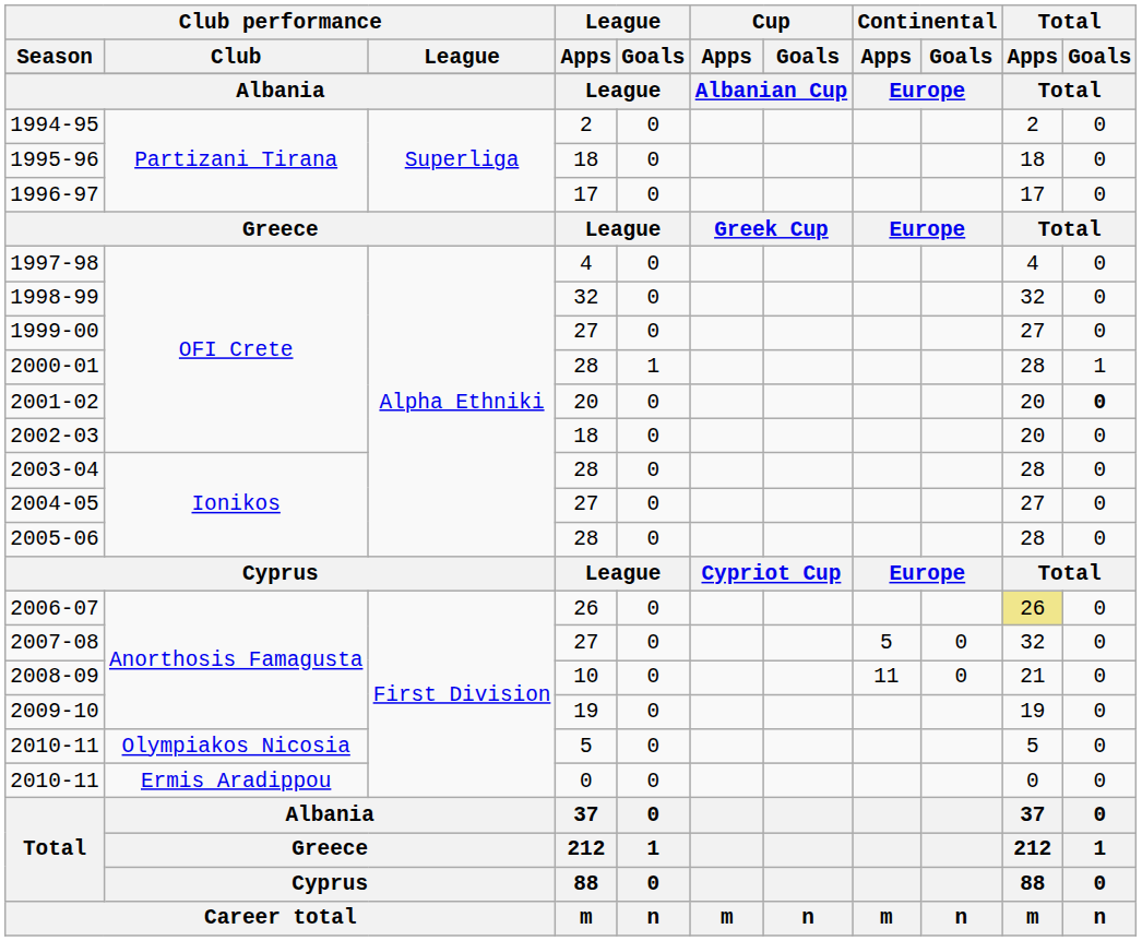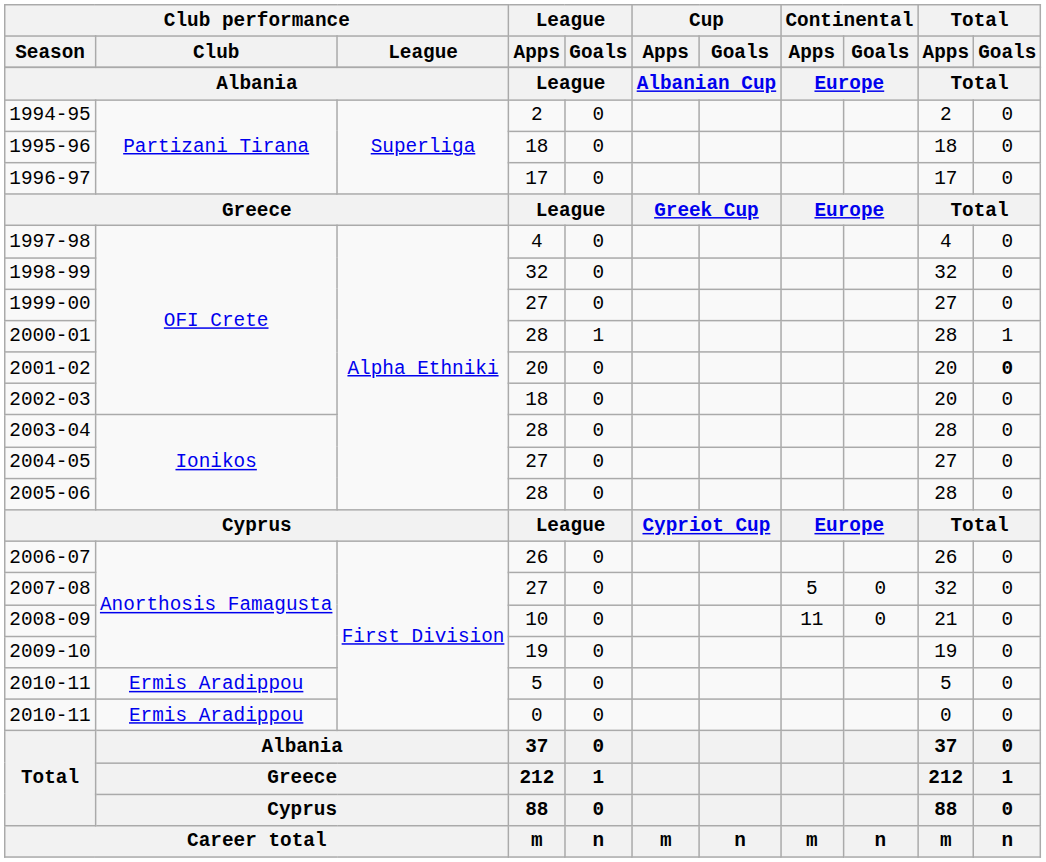 <table class="wikitable" style="text-align:center">
 <tr>
 <th colspan=3>Club performance</th>
 <th colspan=2>League</th>
 <th colspan=2>Cup</th>
 <th colspan=2>Continental</th>
 <th colspan=2>Total</th>
 </tr>
 <tr>
 <th>Season</th>
 <th>Club</th>
 <th>League</th>
 <th>Apps</th>
 <th>Goals</th>
 <th>Apps</th>
 <th>Goals</th>
 <th>Apps</th>
 <th>Goals</th>
 <th>Apps</th>
 <th>Goals</th>
 </tr>
 <tr>
 </tr>
 <tr>
 <th colspan=3>Albania</th>
 <th colspan=2>League</th>
 <th colspan=2><a href='#'>Albanian Cup</a></th>
 <th colspan=2><a href='#'>Europe</a></th>
 <th colspan=2>Total</th>
 </tr>
 <tr>
 <td>1994-95</td>
 <td rowspan="3"><a href='#'>Partizani Tirana</a></td>
 <td rowspan="3"><a href='#'>Superliga</a></td>
 <td>2</td>
 <td>0</td>
 <td></td>
 <td></td>
 <td></td>
 <td></td>
 <td>2</td>
 <td>0</td>
 </tr>
 <tr>
 <td>1995-96</td>
 <td>18</td>
 <td>0</td>
 <td></td>
 <td></td>
 <td></td>
 <td></td>
 <td>18</td>
 <td>0</td>
 </tr>
 <tr>
 <td>1996-97</td>
 <td>17</td>
 <td>0</td>
 <td></td>
 <td></td>
 <td></td>
 <td></td>
 <td>17</td>
 <td>0</td>
 </tr>
 <tr>
 <th colspan=3>Greece</th>
 <th colspan=2>League</th>
 <th colspan=2><a href='#'>Greek Cup</a></th>
 <th colspan=2><a href='#'>Europe</a></th>
 <th colspan=2>Total</th>
 </tr>
 <tr>
 <td>1997-98</td>
 <td rowspan="6"><a href='#'>OFI Crete</a></td>
 <td rowspan="9"><a href='#'>Alpha Ethniki</a></td>
 <td>4</td>
 <td>0</td>
 <td></td>
 <td></td>
 <td></td>
 <td></td>
 <td>4</td>
 <td>0</td>
 </tr>
 <tr>
 <td>1998-99</td>
 <td>32</td>
 <td>0</td>
 <td></td>
 <td></td>
 <td></td>
 <td></td>
 <td>32</td>
 <td>0</td>
 </tr>
 <tr>
 <td>1999-00</td>
 <td>27</td>
 <td>0</td>
 <td></td>
 <td></td>
 <td></td>
 <td></td>
 <td>27</td>
 <td>0</td>
 </tr>
 <tr>
 <td>2000-01</td>
 <td>28</td>
 <td>1</td>
 <td></td>
 <td></td>
 <td></td>
 <td></td>
 <td>28</td>
 <td>1</td>
 </tr>
 <tr>
 <td>2001-02</td>
 <td>20</td>
 <td>0</td>
 <td></td>
 <td></td>
 <td></td>
 <td></td>
 <td>20</td>
 <td><strong>0</strong></td>
 </tr>
 <tr>
 <td>2002-03</td>
 <td>18</td>
 <td>0</td>
 <td></td>
 <td></td>
 <td></td>
 <td></td>
 <td>20</td>
 <td>0</td>
 </tr>
 <tr>
 <td>2003-04</td>
 <td rowspan="3"><a href='#'>Ionikos</a></td>
 <td>28</td>
 <td>0</td>
 <td></td>
 <td></td>
 <td></td>
 <td></td>
 <td>28</td>
 <td>0</td>
 </tr>
 <tr>
 <td>2004-05</td>
 <td>27</td>
 <td>0</td>
 <td></td>
 <td></td>
 <td></td>
 <td></td>
 <td>27</td>
 <td>0</td>
 </tr>
 <tr>
 <td>2005-06</td>
 <td>28</td>
 <td>0</td>
 <td></td>
 <td></td>
 <td></td>
 <td></td>
 <td>28</td>
 <td>0</td>
 </tr>
 <tr>
 <th colspan=3>Cyprus</th>
 <th colspan=2>League</th>
 <th colspan=2><a href='#'>Cypriot Cup</a></th>
 <th colspan=2><a href='#'>Europe</a></th>
 <th colspan=2>Total</th>
 </tr>
 <tr>
 <td>2006-07</td>
 <td rowspan="4"><a href='#'>Anorthosis Famagusta</a></td>
 <td rowspan="6"><a href='#'>First Division</a></td>
 <td>26</td>
 <td>0</td>
 <td></td>
 <td></td>
 <td></td>
 <td></td>
-<td style="background: khaki;">26</td>
+<td>26</td>
 <td>0</td>
 </tr>
 <tr>
 <td>2007-08</td>
 <td>27</td>
 <td>0</td>
 <td></td>
 <td></td>
 <td>5</td>
 <td>0</td>
 <td>32</td>
 <td>0</td>
 </tr>
 <tr>
 <td>2008-09</td>
 <td>10</td>
 <td>0</td>
 <td></td>
 <td></td>
 <td>11</td>
 <td>0</td>
 <td>21</td>
 <td>0</td>
 </tr>
 <tr>
 <td>2009-10</td>
 <td>19</td>
 <td>0</td>
 <td></td>
 <td></td>
 <td></td>
 <td></td>
 <td>19</td>
 <td>0</td>
 </tr>
 <tr>
 <td>2010-11</td>
-<td rowspan="1"><a href='#'>Olympiakos Nicosia</a></td>
+<td rowspan="1"><a href='#'>Ermis Aradippou</a></td>
 <td>5</td>
 <td>0</td>
 <td></td>
 <td></td>
 <td></td>
 <td></td>
 <td>5</td>
 <td>0</td>
 </tr>
 <tr>
 <td>2010-11</td>
 <td rowspan="1"><a href='#'>Ermis Aradippou</a></td>
 <td>0</td>
 <td>0</td>
 <td></td>
 <td></td>
 <td></td>
 <td></td>
 <td>0</td>
 <td>0</td>
 </tr>
 <tr>
 <th rowspan=3>Total</th>
 <th colspan=2>Albania</th>
 <th>37</th>
 <th>0</th>
 <th></th>
 <th></th>
 <th></th>
 <th></th>
 <th>37</th>
 <th>0</th>
 </tr>
 <tr>
 <th colspan=2>Greece</th>
 <th>212</th>
 <th>1</th>
 <th></th>
 <th></th>
 <th></th>
 <th></th>
 <th>212</th>
 <th>1</th>
 </tr>
 <tr>
 <th colspan=2>Cyprus</th>
 <th>88</th>
 <th>0</th>
 <th></th>
 <th></th>
 <th></th>
 <th></th>
 <th>88</th>
 <th>0</th>
 </tr>
 <tr>
 <th colspan=3>Career total</th>
 <th>m</th>
 <th>n</th>
 <th>m</th>
 <th>n</th>
 <th>m</th>
 <th>n</th>
 <th>m</th>
 <th>n</th>
 </tr>
 </table>
